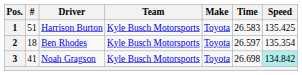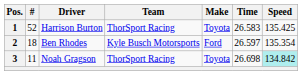 <table class="wikitable" style="font-size:95%">
 <tr>
 <th>Pos.</th>
 <th>#</th>
 <th>Driver</th>
 <th>Team</th>
 <th>Make</th>
 <th>Time</th>
 <th>Speed</th>
 </tr>
 <tr>
 <th>1</th>
-<td>51</td>
+<td>52</td>
 <td><a href='#'>Harrison Burton</a></td>
-<td><a href='#'>Kyle Busch Motorsports</a></td>
+<td><a href='#'>ThorSport Racing</a></td>
 <td><a href='#'>Toyota</a></td>
 <td>26.583</td>
 <td>135.425</td>
 </tr>
 <tr>
 <th>2</th>
 <td>18</td>
 <td><a href='#'>Ben Rhodes</a></td>
 <td><a href='#'>Kyle Busch Motorsports</a></td>
-<td><a href='#'>Toyota</a></td>
+<td><a href='#'>Ford</a></td>
 <td>26.597</td>
 <td>135.354</td>
 </tr>
 <tr>
 <th>3</th>
-<td>41</td>
+<td>11</td>
 <td><a href='#'>Noah Gragson</a></td>
-<td><a href='#'>Kyle Busch Motorsports</a></td>
+<td><a href='#'>ThorSport Racing</a></td>
 <td><a href='#'>Toyota</a></td>
 <td>26.698</td>
 <td style="background: paleturquoise;">134.842</td>
 </tr>
 <tr>
 <th colspan="7"></th>
 </tr>
 </table>
